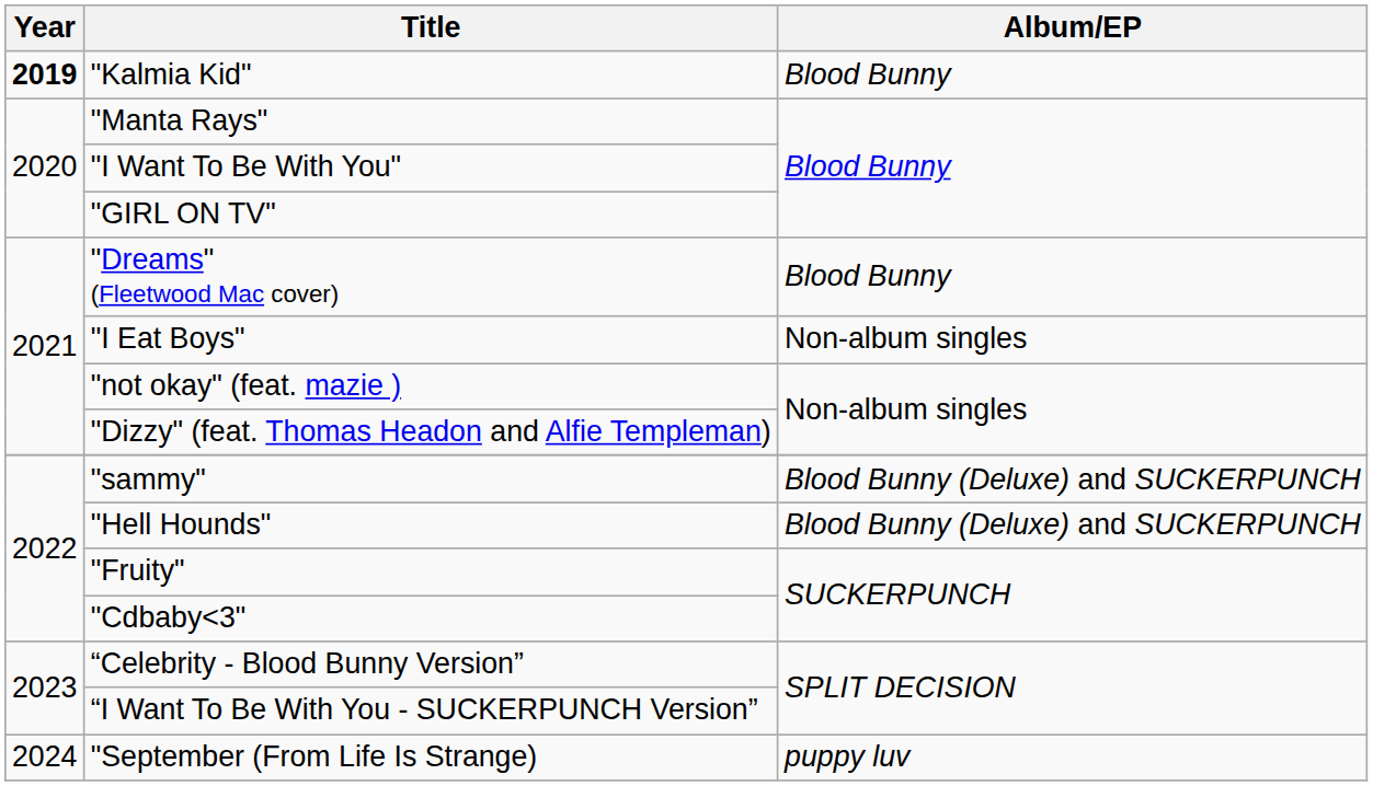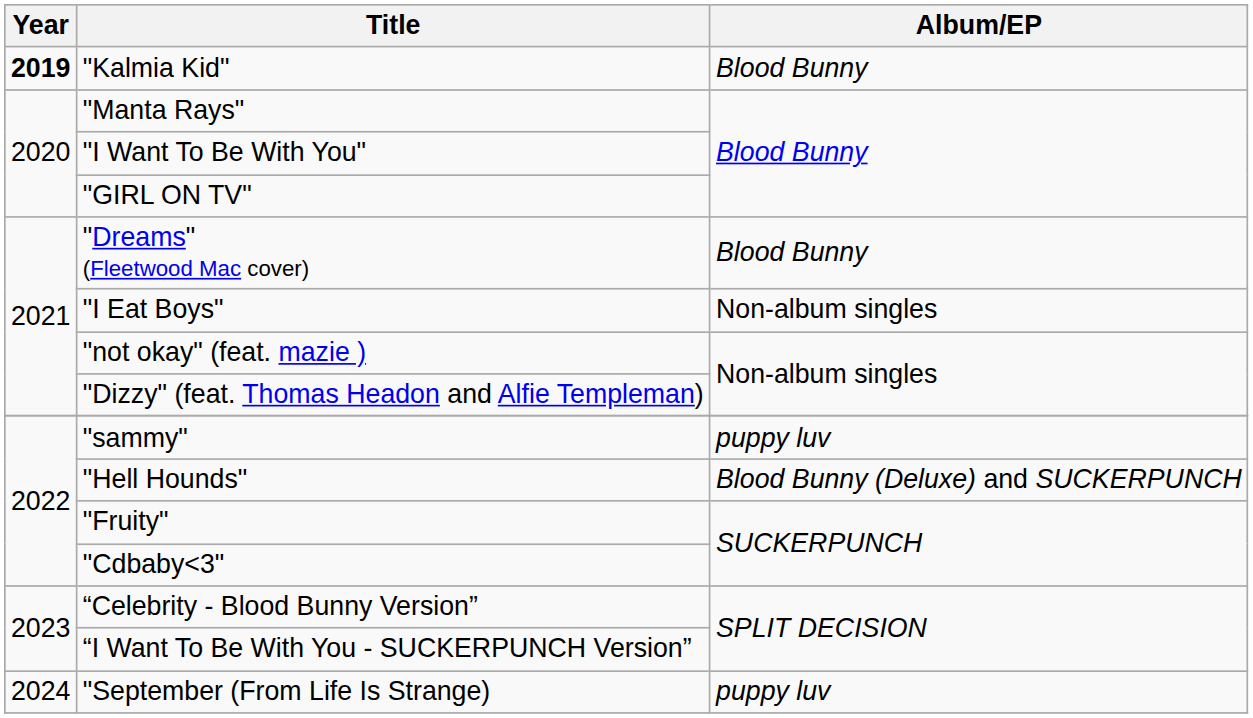 <table class="wikitable">
 <tr>
 <th>Year</th>
 <th>Title</th>
 <th>Album/EP</th>
 </tr>
 <tr>
 <td><strong>2019</strong></td>
 <td>"Kalmia Kid"</td>
 <td><em>Blood Bunny</em></td>
 </tr>
 <tr>
 <td rowspan="3">2020</td>
 <td>"Manta Rays"</td>
 <td rowspan="3"><em><a href='#'>Blood Bunny</a></em></td>
 </tr>
 <tr>
 <td>"I Want To Be With You"</td>
 </tr>
 <tr>
 <td>"GIRL ON TV"</td>
 </tr>
 <tr>
 <td rowspan="4">2021</td>
 <td>"<a href='#'>Dreams</a>"<br><small>(<a href='#'>Fleetwood Mac</a> cover)</small></td>
 <td><em>Blood Bunny</em></td>
 </tr>
 <tr>
 <td>"I Eat Boys"</td>
 <td>Non-album singles</td>
 </tr>
 <tr>
 <td>"not okay" (feat. <a href='#'>mazie )</a></td>
 <td rowspan="2">Non-album singles</td>
 </tr>
 <tr>
 <td>"Dizzy" (feat. <a href='#'>Thomas Headon</a> and <a href='#'>Alfie Templeman</a>)</td>
 </tr>
 <tr>
 </tr>
 <tr>
 <td rowspan="4">2022</td>
 <td>"sammy"</td>
-<td><em>Blood Bunny (Deluxe)</em> and <em>SUCKERPUNCH</em></td>
+<td><em>puppy luv</em></td>
 </tr>
 <tr>
 <td>"Hell Hounds"</td>
 <td><em>Blood Bunny (Deluxe)</em> and <em>SUCKERPUNCH</em></td>
 </tr>
 <tr>
 <td>"Fruity"</td>
 <td rowspan="2"><em>SUCKERPUNCH</em></td>
 </tr>
 <tr>
 <td>"Cdbaby<3"</td>
 </tr>
 <tr>
 <td rowspan="2">2023</td>
 <td>“Celebrity - Blood Bunny Version”</td>
 <td rowspan="2"><em>SPLIT DECISION</em></td>
 </tr>
 <tr>
 <td>“I Want To Be With You - SUCKERPUNCH Version”</td>
 </tr>
 <tr>
 <td>2024</td>
 <td>"September (From Life Is Strange)</td>
 <td><em>puppy luv</em></td>
 </tr>
 </table>
